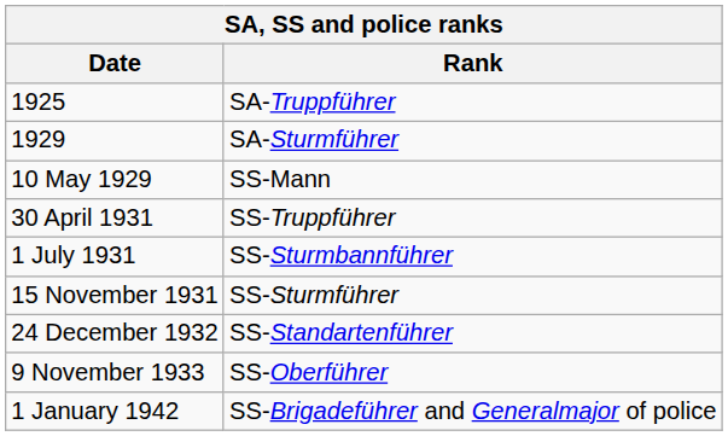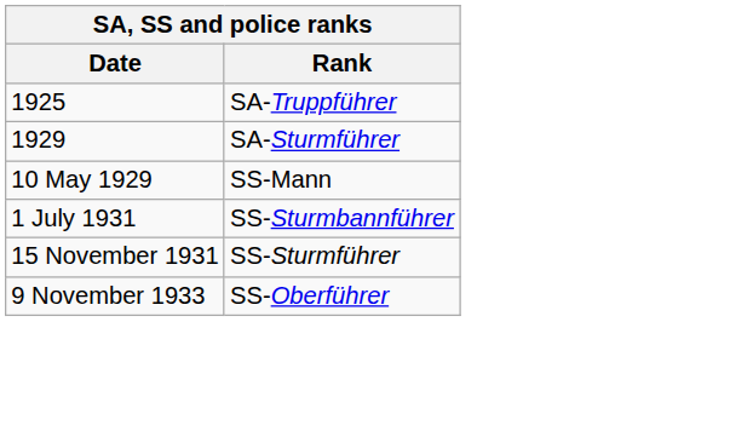 <table class="wikitable float-right">
 <tr>
 <th colspan="2">SA, SS and police ranks</th>
 </tr>
 <tr>
 <th>Date</th>
 <th>Rank</th>
 </tr>
 <tr>
 <td>1925</td>
 <td>SA-<em><a href='#'>Truppführer</a></em></td>
 </tr>
 <tr>
 <td>1929</td>
 <td>SA-<em><a href='#'>Sturmführer</a></em></td>
 </tr>
 <tr>
 <td>10 May 1929</td>
 <td>SS-Mann</td>
 </tr>
 <tr>
-<td>30 April 1931</td>
-<td>SS-<em>Truppführer</em></td>
-</tr>
-<tr>
 <td>1 July 1931</td>
 <td>SS-<em><a href='#'>Sturmbannführer</a></em></td>
 </tr>
 <tr>
 <td>15 November 1931</td>
 <td>SS-<em>Sturmführer</em></td>
 </tr>
 <tr>
-<td>24 December 1932</td>
-<td>SS-<em><a href='#'>Standartenführer</a></em></td>
-</tr>
-<tr>
 <td>9 November 1933</td>
 <td>SS-<em><a href='#'>Oberführer</a></em></td>
 </tr>
-<tr>
-<td>1 January 1942</td>
-<td>SS-<em><a href='#'>Brigadeführer</a></em> and <em><a href='#'>Generalmajor</a></em> of police</td>
-</tr>
 </table>
